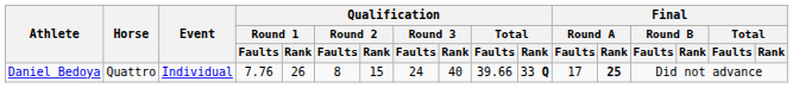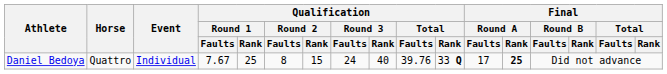 <table class=wikitable style=font-size:90%;text-align:center>
 <tr>
 <th rowspan=3>Athlete</th>
 <th rowspan=3>Horse</th>
 <th rowspan=3>Event</th>
 <th colspan=8>Qualification</th>
 <th colspan=6>Final</th>
 </tr>
 <tr style=font-size:95%>
 <th colspan=2>Round 1</th>
 <th colspan=2>Round 2</th>
 <th colspan=2>Round 3</th>
 <th colspan=2>Total</th>
 <th colspan=2>Round A</th>
 <th colspan=2>Round B</th>
 <th colspan=2>Total</th>
 </tr>
 <tr style=font-size:95%>
 <th>Faults</th>
 <th>Rank</th>
 <th>Faults</th>
 <th>Rank</th>
 <th>Faults</th>
 <th>Rank</th>
 <th>Faults</th>
 <th>Rank</th>
 <th>Faults</th>
 <th>Rank</th>
 <th>Faults</th>
 <th>Rank</th>
 <th>Faults</th>
 <th>Rank</th>
 </tr>
 <tr>
 <td align=left><a href='#'>Daniel Bedoya</a></td>
 <td align=left>Quattro</td>
 <td align=left><a href='#'>Individual</a></td>
-<td>7.76</td>
-<td>26</td>
+<td>7.67</td>
+<td>25</td>
 <td>8</td>
 <td>15</td>
 <td>24</td>
 <td>40</td>
-<td>39.66</td>
+<td>39.76</td>
 <td>33 <strong>Q</strong></td>
 <td>17</td>
 <td><strong>25</strong></td>
 <td colspan=4>Did not advance</td>
 </tr>
 </table>
